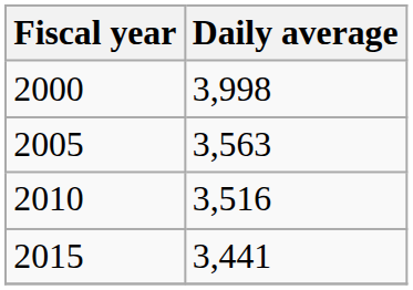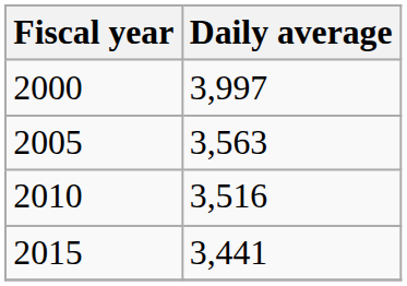 <table class="wikitable">
 <tr>
 <th>Fiscal year</th>
 <th>Daily average</th>
 </tr>
 <tr>
 <td>2000</td>
-<td>3,998</td>
+<td>3,997</td>
 </tr>
 <tr>
 <td>2005</td>
 <td>3,563</td>
 </tr>
 <tr>
 <td>2010</td>
 <td>3,516</td>
 </tr>
 <tr>
 <td>2015</td>
 <td>3,441</td>
 </tr>
 <tr>
 </tr>
 </table>
